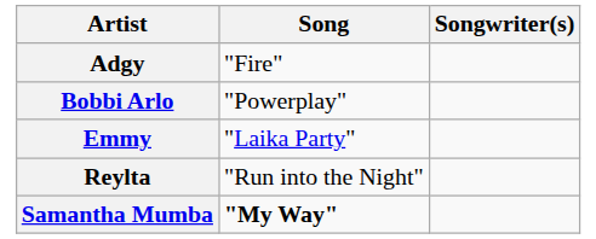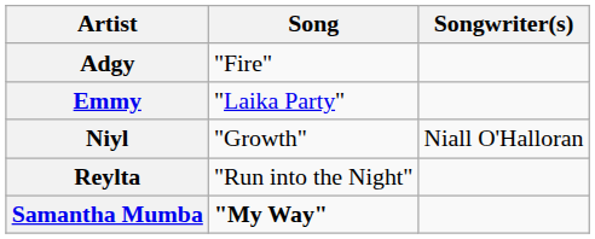 <table class="sortable wikitable nowraplinks plainrowheaders" style="margin: 1em auto 1em auto;">
 <tr>
 <th>Artist</th>
 <th>Song</th>
 <th class="unsortable">Songwriter(s)</th>
 </tr>
 <tr>
 <th scope="row">Adgy</th>
 <td>"Fire"</td>
 <td></td>
 </tr>
 <tr>
-<th scope="row"><a href='#'>Bobbi Arlo</a></th>
-<td>"Powerplay"</td>
+<th scope="row"><a href='#'>Emmy</a></th>
+<td>"<a href='#'>Laika Party</a>"</td>
 <td></td>
 </tr>
 <tr>
-<th scope="row"><a href='#'>Emmy</a></th>
-<td>"<a href='#'>Laika Party</a>"</td>
-<td></td>
+<th scope="row">Niyl</th>
+<td>"Growth"</td>
+<td>Niall O'Halloran</td>
 </tr>
 <tr>
 <th scope="row">Reylta</th>
 <td>"Run into the Night"</td>
 <td></td>
 </tr>
 <tr>
 <th scope="row"><a href='#'>Samantha Mumba</a></th>
 <td><strong>"My Way"</strong></td>
 <td></td>
 </tr>
 </table>
